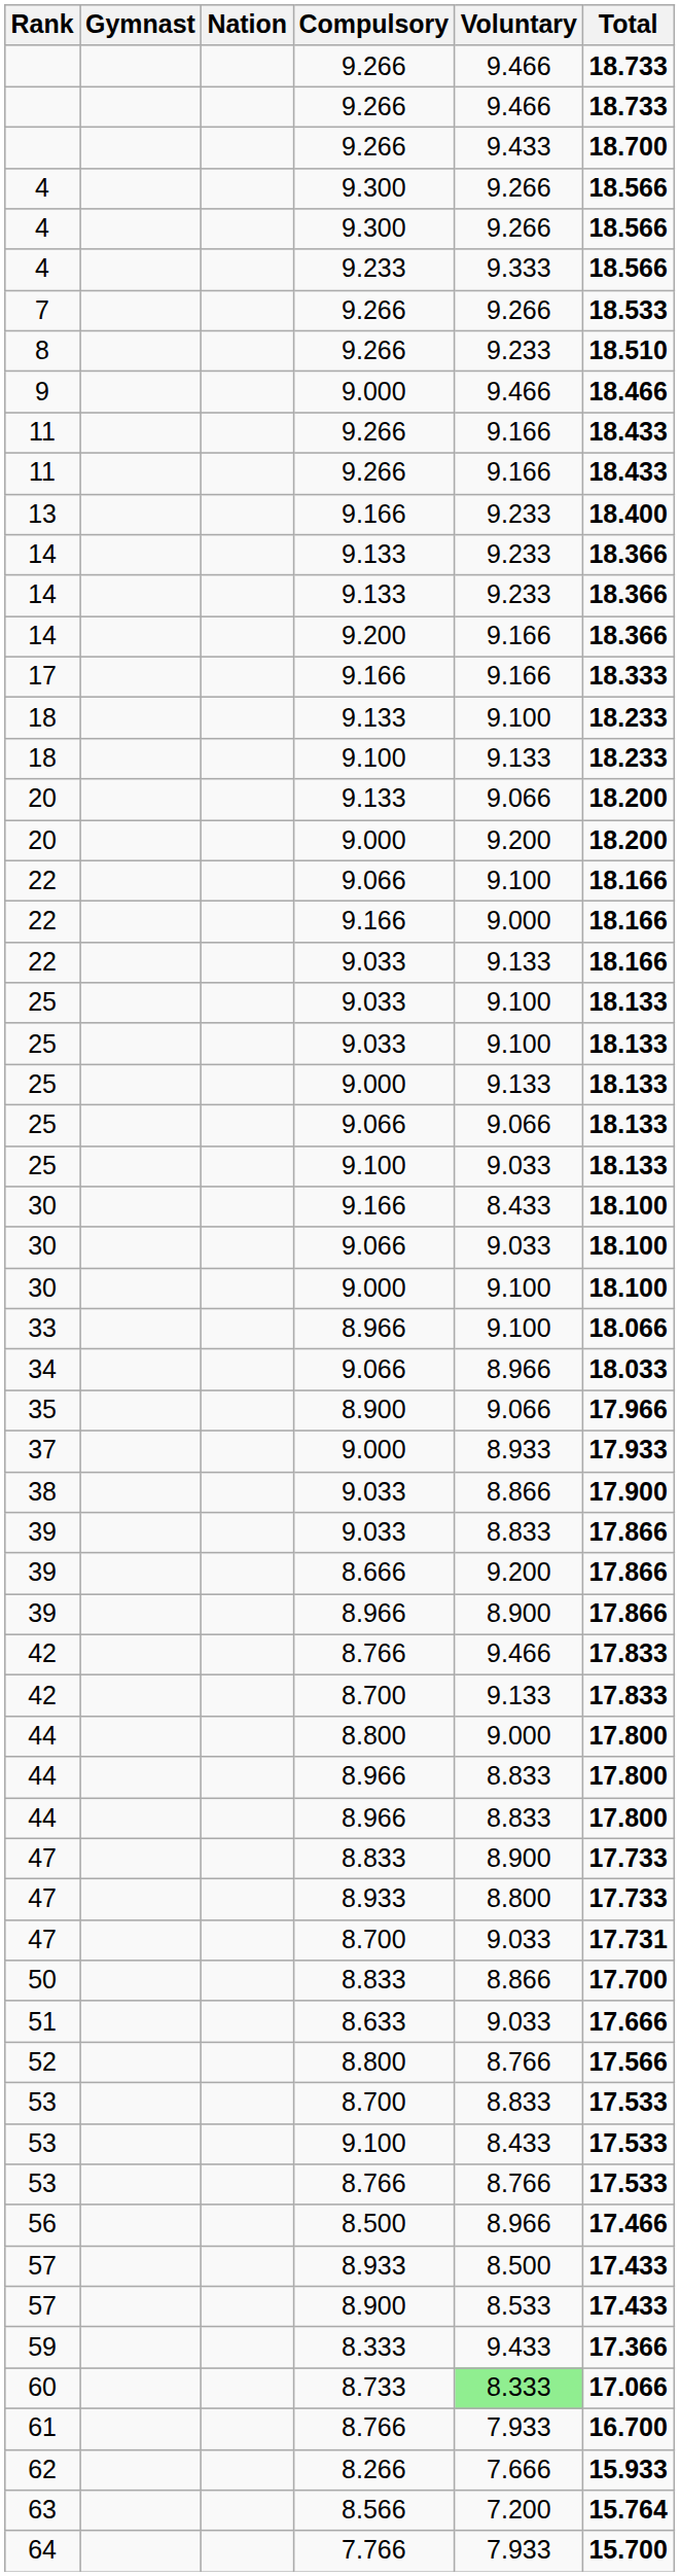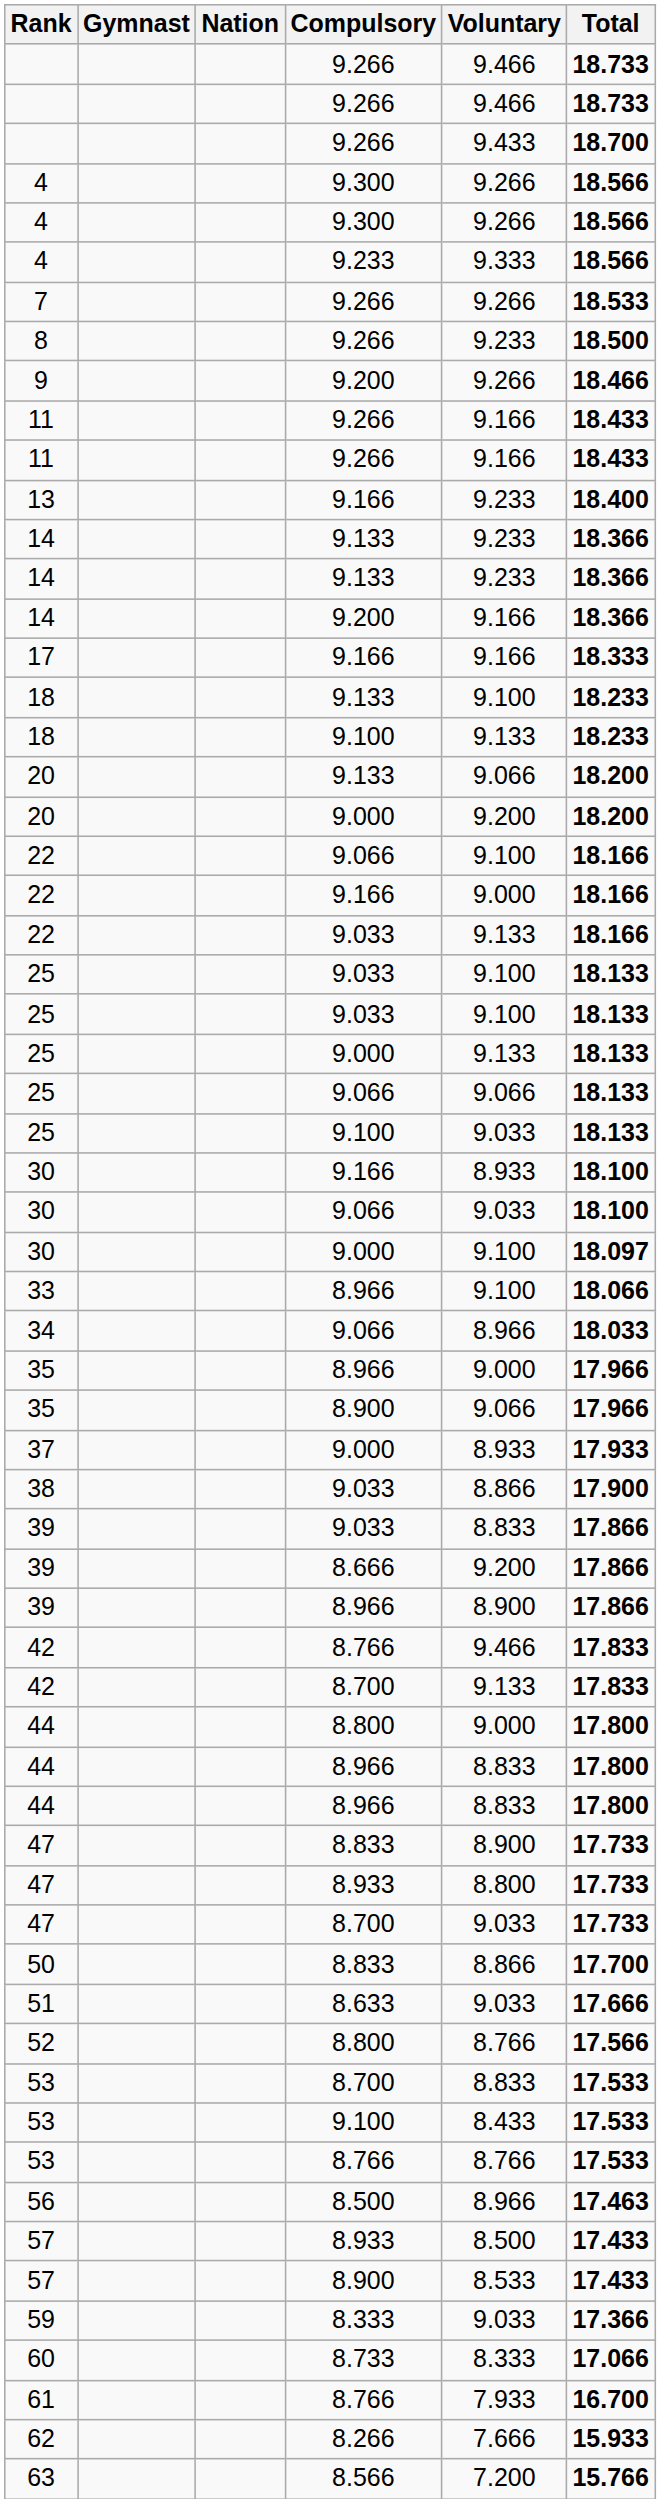 <table class="wikitable sortable" style="text-align:center">
 <tr>
 <th>Rank</th>
 <th>Gymnast</th>
 <th>Nation</th>
 <th>Compulsory</th>
 <th>Voluntary</th>
 <th>Total</th>
 </tr>
 <tr>
 <td></td>
 <td align=left></td>
 <td align=left></td>
 <td>9.266</td>
 <td>9.466</td>
 <td><strong>18.733</strong></td>
 </tr>
 <tr>
 <td></td>
 <td align=left></td>
 <td align=left></td>
 <td>9.266</td>
 <td>9.466</td>
 <td><strong>18.733</strong></td>
 </tr>
 <tr>
 <td></td>
 <td align=left></td>
 <td align=left></td>
 <td>9.266</td>
 <td>9.433</td>
 <td><strong>18.700</strong></td>
 </tr>
 <tr>
 <td>4</td>
 <td align=left></td>
 <td align=left></td>
 <td>9.300</td>
 <td>9.266</td>
 <td><strong>18.566</strong></td>
 </tr>
 <tr>
 <td>4</td>
 <td align=left></td>
 <td align=left></td>
 <td>9.300</td>
 <td>9.266</td>
 <td><strong>18.566</strong></td>
 </tr>
 <tr>
 <td>4</td>
 <td align=left></td>
 <td align=left></td>
 <td>9.233</td>
 <td>9.333</td>
 <td><strong>18.566</strong></td>
 </tr>
 <tr>
 <td>7</td>
 <td align=left></td>
 <td align=left></td>
 <td>9.266</td>
 <td>9.266</td>
 <td><strong>18.533</strong></td>
 </tr>
 <tr>
 <td>8</td>
 <td align=left></td>
 <td align=left></td>
 <td>9.266</td>
 <td>9.233</td>
-<td><strong>18.510</strong></td>
+<td><strong>18.500</strong></td>
 </tr>
 <tr>
 <td>9</td>
 <td align=left></td>
 <td align=left></td>
-<td>9.000</td>
-<td>9.466</td>
+<td>9.200</td>
+<td>9.266</td>
 <td><strong>18.466</strong></td>
 </tr>
 <tr>
 <td>11</td>
 <td align=left></td>
 <td align=left></td>
 <td>9.266</td>
 <td>9.166</td>
 <td><strong>18.433</strong></td>
 </tr>
 <tr>
 <td>11</td>
 <td align=left></td>
 <td align=left></td>
 <td>9.266</td>
 <td>9.166</td>
 <td><strong>18.433</strong></td>
 </tr>
 <tr>
 <td>13</td>
 <td align=left></td>
 <td align=left></td>
 <td>9.166</td>
 <td>9.233</td>
 <td><strong>18.400</strong></td>
 </tr>
 <tr>
 <td>14</td>
 <td align=left></td>
 <td align=left></td>
 <td>9.133</td>
 <td>9.233</td>
 <td><strong>18.366</strong></td>
 </tr>
 <tr>
 <td>14</td>
 <td align=left></td>
 <td align=left></td>
 <td>9.133</td>
 <td>9.233</td>
 <td><strong>18.366</strong></td>
 </tr>
 <tr>
 <td>14</td>
 <td align=left></td>
 <td align=left></td>
 <td>9.200</td>
 <td>9.166</td>
 <td><strong>18.366</strong></td>
 </tr>
 <tr>
 <td>17</td>
 <td align=left></td>
 <td align=left></td>
 <td>9.166</td>
 <td>9.166</td>
 <td><strong>18.333</strong></td>
 </tr>
 <tr>
 <td>18</td>
 <td align=left></td>
 <td align=left></td>
 <td>9.133</td>
 <td>9.100</td>
 <td><strong>18.233</strong></td>
 </tr>
 <tr>
 <td>18</td>
 <td align=left></td>
 <td align=left></td>
 <td>9.100</td>
 <td>9.133</td>
 <td><strong>18.233</strong></td>
 </tr>
 <tr>
 <td>20</td>
 <td align=left></td>
 <td align=left></td>
 <td>9.133</td>
 <td>9.066</td>
 <td><strong>18.200</strong></td>
 </tr>
 <tr>
 <td>20</td>
 <td align=left></td>
 <td align=left></td>
 <td>9.000</td>
 <td>9.200</td>
 <td><strong>18.200</strong></td>
 </tr>
 <tr>
 <td>22</td>
 <td align=left></td>
 <td align=left></td>
 <td>9.066</td>
 <td>9.100</td>
 <td><strong>18.166</strong></td>
 </tr>
 <tr>
 <td>22</td>
 <td align=left></td>
 <td align=left></td>
 <td>9.166</td>
 <td>9.000</td>
 <td><strong>18.166</strong></td>
 </tr>
 <tr>
 <td>22</td>
 <td align=left></td>
 <td align=left></td>
 <td>9.033</td>
 <td>9.133</td>
 <td><strong>18.166</strong></td>
 </tr>
 <tr>
 <td>25</td>
 <td align=left></td>
 <td align=left></td>
 <td>9.033</td>
 <td>9.100</td>
 <td><strong>18.133</strong></td>
 </tr>
 <tr>
 <td>25</td>
 <td align=left></td>
 <td align=left></td>
 <td>9.033</td>
 <td>9.100</td>
 <td><strong>18.133</strong></td>
 </tr>
 <tr>
 <td>25</td>
 <td align=left></td>
 <td align=left></td>
 <td>9.000</td>
 <td>9.133</td>
 <td><strong>18.133</strong></td>
 </tr>
 <tr>
 <td>25</td>
 <td align=left></td>
 <td align=left></td>
 <td>9.066</td>
 <td>9.066</td>
 <td><strong>18.133</strong></td>
 </tr>
 <tr>
 <td>25</td>
 <td align=left></td>
 <td align=left></td>
 <td>9.100</td>
 <td>9.033</td>
 <td><strong>18.133</strong></td>
 </tr>
 <tr>
 <td>30</td>
 <td align=left></td>
 <td align=left></td>
 <td>9.166</td>
-<td>8.433</td>
+<td>8.933</td>
 <td><strong>18.100</strong></td>
 </tr>
 <tr>
 <td>30</td>
 <td align=left></td>
 <td align=left></td>
 <td>9.066</td>
 <td>9.033</td>
 <td><strong>18.100</strong></td>
 </tr>
 <tr>
 <td>30</td>
 <td align=left></td>
 <td align=left></td>
 <td>9.000</td>
 <td>9.100</td>
-<td><strong>18.100</strong></td>
+<td><strong>18.097</strong></td>
 </tr>
 <tr>
 <td>33</td>
 <td align=left></td>
 <td align=left></td>
 <td>8.966</td>
 <td>9.100</td>
 <td><strong>18.066</strong></td>
 </tr>
 <tr>
 <td>34</td>
 <td align=left></td>
 <td align=left></td>
 <td>9.066</td>
 <td>8.966</td>
 <td><strong>18.033</strong></td>
+</tr>
+<tr>
+<td>35</td>
+<td align=left></td>
+<td align=left></td>
+<td>8.966</td>
+<td>9.000</td>
+<td><strong>17.966</strong></td>
 </tr>
 <tr>
 <td>35</td>
 <td align=left></td>
 <td align=left></td>
 <td>8.900</td>
 <td>9.066</td>
 <td><strong>17.966</strong></td>
 </tr>
 <tr>
 <td>37</td>
 <td align=left></td>
 <td align=left></td>
 <td>9.000</td>
 <td>8.933</td>
 <td><strong>17.933</strong></td>
 </tr>
 <tr>
 <td>38</td>
 <td align=left></td>
 <td align=left></td>
 <td>9.033</td>
 <td>8.866</td>
 <td><strong>17.900</strong></td>
 </tr>
 <tr>
 <td>39</td>
 <td align=left></td>
 <td align=left></td>
 <td>9.033</td>
 <td>8.833</td>
 <td><strong>17.866</strong></td>
 </tr>
 <tr>
 <td>39</td>
 <td align=left></td>
 <td align=left></td>
 <td>8.666</td>
 <td>9.200</td>
 <td><strong>17.866</strong></td>
 </tr>
 <tr>
 <td>39</td>
 <td align=left></td>
 <td align=left></td>
 <td>8.966</td>
 <td>8.900</td>
 <td><strong>17.866</strong></td>
 </tr>
 <tr>
 <td>42</td>
 <td align=left></td>
 <td align=left></td>
 <td>8.766</td>
 <td>9.466</td>
 <td><strong>17.833</strong></td>
 </tr>
 <tr>
 <td>42</td>
 <td align=left></td>
 <td align=left></td>
 <td>8.700</td>
 <td>9.133</td>
 <td><strong>17.833</strong></td>
 </tr>
 <tr>
 <td>44</td>
 <td align=left></td>
 <td align=left></td>
 <td>8.800</td>
 <td>9.000</td>
 <td><strong>17.800</strong></td>
 </tr>
 <tr>
 <td>44</td>
 <td align=left></td>
 <td align=left></td>
 <td>8.966</td>
 <td>8.833</td>
 <td><strong>17.800</strong></td>
 </tr>
 <tr>
 <td>44</td>
 <td align=left></td>
 <td align=left></td>
 <td>8.966</td>
 <td>8.833</td>
 <td><strong>17.800</strong></td>
 </tr>
 <tr>
 <td>47</td>
 <td align=left></td>
 <td align=left></td>
 <td>8.833</td>
 <td>8.900</td>
 <td><strong>17.733</strong></td>
 </tr>
 <tr>
 <td>47</td>
 <td align=left></td>
 <td align=left></td>
 <td>8.933</td>
 <td>8.800</td>
 <td><strong>17.733</strong></td>
 </tr>
 <tr>
 <td>47</td>
 <td align=left></td>
 <td align=left></td>
 <td>8.700</td>
 <td>9.033</td>
-<td><strong>17.731</strong></td>
+<td><strong>17.733</strong></td>
 </tr>
 <tr>
 <td>50</td>
 <td align=left></td>
 <td align=left></td>
 <td>8.833</td>
 <td>8.866</td>
 <td><strong>17.700</strong></td>
 </tr>
 <tr>
 <td>51</td>
 <td align=left></td>
 <td align=left></td>
 <td>8.633</td>
 <td>9.033</td>
 <td><strong>17.666</strong></td>
 </tr>
 <tr>
 <td>52</td>
 <td align=left></td>
 <td align=left></td>
 <td>8.800</td>
 <td>8.766</td>
 <td><strong>17.566</strong></td>
 </tr>
 <tr>
 <td>53</td>
 <td align=left></td>
 <td align=left></td>
 <td>8.700</td>
 <td>8.833</td>
 <td><strong>17.533</strong></td>
 </tr>
 <tr>
 <td>53</td>
 <td align=left></td>
 <td align=left></td>
 <td>9.100</td>
 <td>8.433</td>
 <td><strong>17.533</strong></td>
 </tr>
 <tr>
 <td>53</td>
 <td align=left></td>
 <td align=left></td>
 <td>8.766</td>
 <td>8.766</td>
 <td><strong>17.533</strong></td>
 </tr>
 <tr>
 <td>56</td>
 <td align=left></td>
 <td align=left></td>
 <td>8.500</td>
 <td>8.966</td>
-<td><strong>17.466</strong></td>
+<td><strong>17.463</strong></td>
 </tr>
 <tr>
 <td>57</td>
 <td align=left></td>
 <td align=left></td>
 <td>8.933</td>
 <td>8.500</td>
 <td><strong>17.433</strong></td>
 </tr>
 <tr>
 <td>57</td>
 <td align=left></td>
 <td align=left></td>
 <td>8.900</td>
 <td>8.533</td>
 <td><strong>17.433</strong></td>
 </tr>
 <tr>
 <td>59</td>
 <td align=left></td>
 <td align=left></td>
 <td>8.333</td>
-<td>9.433</td>
+<td>9.033</td>
 <td><strong>17.366</strong></td>
 </tr>
 <tr>
 <td>60</td>
 <td align=left></td>
 <td align=left></td>
 <td>8.733</td>
-<td style="background: lightgreen;">8.333</td>
+<td>8.333</td>
 <td><strong>17.066</strong></td>
 </tr>
 <tr>
 <td>61</td>
 <td align=left></td>
 <td align=left></td>
 <td>8.766</td>
 <td>7.933</td>
 <td><strong>16.700</strong></td>
 </tr>
 <tr>
 <td>62</td>
 <td align=left></td>
 <td align=left></td>
 <td>8.266</td>
 <td>7.666</td>
 <td><strong>15.933</strong></td>
 </tr>
 <tr>
 <td>63</td>
 <td align=left></td>
 <td align=left></td>
 <td>8.566</td>
 <td>7.200</td>
-<td><strong>15.764</strong></td>
-</tr>
-<tr>
-<td>64</td>
-<td align=left></td>
-<td align=left></td>
-<td>7.766</td>
-<td>7.933</td>
-<td><strong>15.700</strong></td>
+<td><strong>15.766</strong></td>
 </tr>
 </table>
